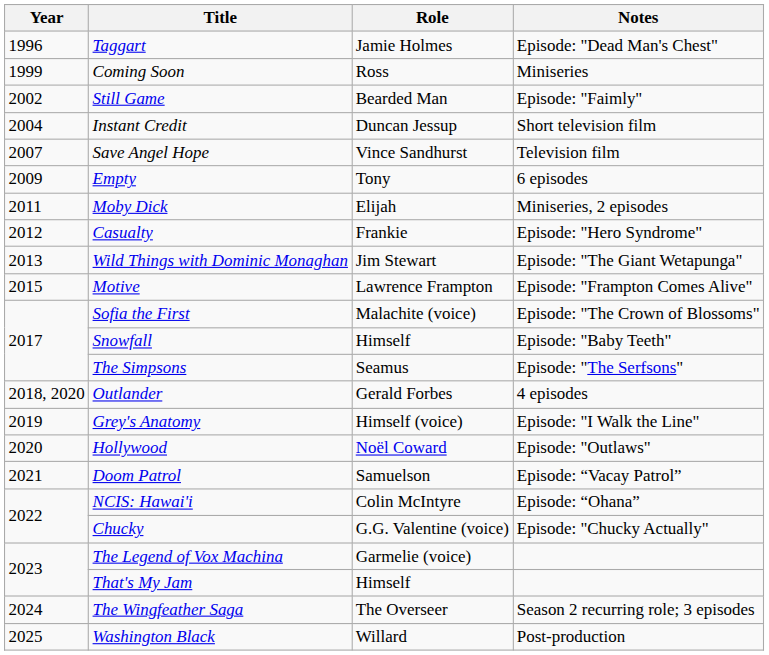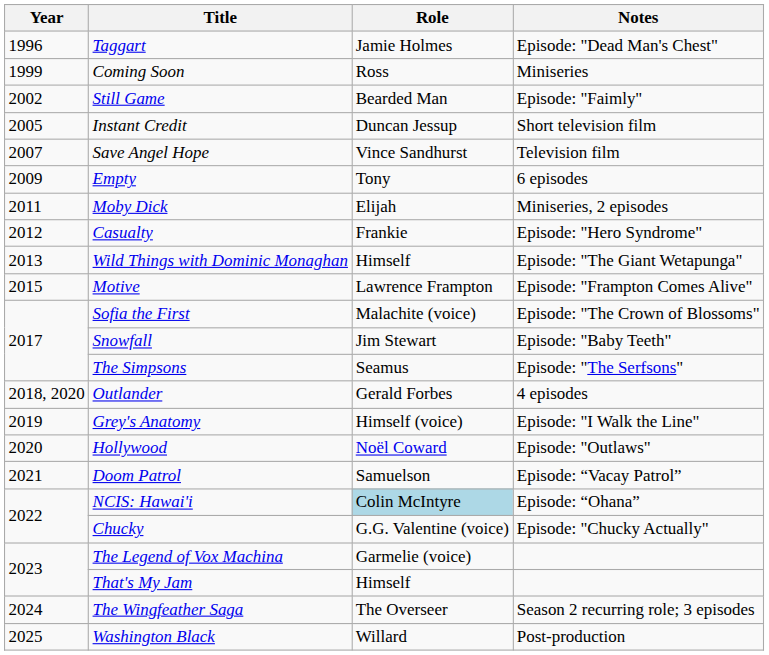 <table class="wikitable sortable">
 <tr>
 <th>Year</th>
 <th>Title</th>
 <th>Role</th>
 <th class="unsortable">Notes</th>
 </tr>
 <tr>
 <td>1996</td>
 <td><em><a href='#'>Taggart</a></em></td>
 <td>Jamie Holmes</td>
 <td>Episode: "Dead Man's Chest"</td>
 </tr>
 <tr>
 <td>1999</td>
 <td><em>Coming Soon</em></td>
 <td>Ross</td>
 <td>Miniseries</td>
 </tr>
 <tr>
 <td>2002</td>
 <td><em><a href='#'>Still Game</a></em></td>
 <td>Bearded Man</td>
 <td>Episode: "Faimly" </td>
 </tr>
 <tr>
-<td>2004</td>
+<td>2005</td>
 <td><em>Instant Credit</em></td>
 <td>Duncan Jessup</td>
 <td>Short television film</td>
 </tr>
 <tr>
 <td>2007</td>
 <td><em>Save Angel Hope</em></td>
 <td>Vince Sandhurst</td>
 <td>Television film</td>
 </tr>
 <tr>
 <td>2009</td>
 <td><em><a href='#'>Empty</a></em></td>
 <td>Tony</td>
 <td>6 episodes</td>
 </tr>
 <tr>
 <td>2011</td>
 <td><em><a href='#'>Moby Dick</a></em></td>
 <td>Elijah</td>
 <td>Miniseries, 2 episodes</td>
 </tr>
 <tr>
 <td>2012</td>
 <td><em><a href='#'>Casualty</a></em></td>
 <td>Frankie</td>
 <td>Episode: "Hero Syndrome"</td>
 </tr>
 <tr>
 <td>2013</td>
 <td><em><a href='#'>Wild Things with Dominic Monaghan</a></em></td>
-<td>Jim Stewart</td>
+<td>Himself</td>
 <td>Episode: "The Giant Wetapunga"</td>
 </tr>
 <tr>
 <td>2015</td>
 <td><em><a href='#'>Motive</a></em></td>
 <td>Lawrence Frampton</td>
 <td>Episode: "Frampton Comes Alive"</td>
 </tr>
 <tr>
 <td rowspan="3">2017</td>
 <td><em><a href='#'>Sofia the First</a></em></td>
 <td>Malachite (voice)</td>
 <td>Episode: "The Crown of Blossoms"</td>
 </tr>
 <tr>
 <td><em><a href='#'>Snowfall</a></em></td>
-<td>Himself</td>
+<td>Jim Stewart</td>
 <td>Episode: "Baby Teeth"</td>
 </tr>
 <tr>
 <td><em><a href='#'>The Simpsons</a></em></td>
 <td>Seamus</td>
 <td>Episode: "<a href='#'>The Serfsons</a>"</td>
 </tr>
 <tr>
 <td>2018, 2020</td>
 <td><em><a href='#'>Outlander</a></em></td>
 <td>Gerald Forbes</td>
 <td>4 episodes</td>
 </tr>
 <tr>
 <td>2019</td>
 <td><em><a href='#'>Grey's Anatomy</a></em></td>
 <td>Himself (voice)</td>
 <td>Episode: "I Walk the Line"</td>
 </tr>
 <tr>
 <td>2020</td>
 <td><em><a href='#'>Hollywood</a></em></td>
 <td><a href='#'>Noël Coward</a></td>
 <td>Episode: "Outlaws"</td>
 </tr>
 <tr>
 <td>2021</td>
 <td><em><a href='#'>Doom Patrol</a></em></td>
 <td>Samuelson</td>
 <td>Episode: “Vacay Patrol”</td>
 </tr>
 <tr>
 <td rowspan="2">2022</td>
 <td><em><a href='#'>NCIS: Hawai'i</a></em></td>
-<td>Colin McIntyre</td>
+<td style="background: lightblue;">Colin McIntyre</td>
 <td>Episode: “Ohana”</td>
 </tr>
 <tr>
 <td><em><a href='#'>Chucky</a></em></td>
 <td>G.G. Valentine (voice)</td>
 <td>Episode: "Chucky Actually"</td>
 </tr>
 <tr>
 <td rowspan="2">2023</td>
 <td><em><a href='#'>The Legend of Vox Machina</a></em></td>
 <td>Garmelie (voice)</td>
 <td></td>
 </tr>
 <tr>
 <td><em><a href='#'>That's My Jam</a></em></td>
 <td>Himself</td>
 <td></td>
 </tr>
 <tr>
 <td>2024</td>
 <td><em><a href='#'>The Wingfeather Saga</a></em></td>
 <td>The Overseer</td>
 <td>Season 2 recurring role; 3 episodes</td>
 </tr>
 <tr>
 <td>2025</td>
 <td><em><a href='#'>Washington Black</a></em></td>
 <td>Willard</td>
 <td>Post-production</td>
 </tr>
 </table>
